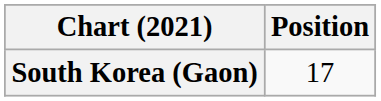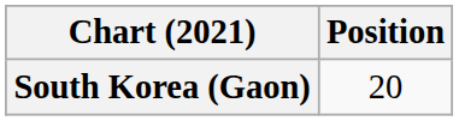 <table class="wikitable plainrowheaders" style="text-align:center">
 <tr>
 <th scope="col">Chart (2021)</th>
 <th scope="col">Position</th>
 </tr>
 <tr>
 <th scope="row">South Korea (Gaon)</th>
-<td>17</td>
+<td>20</td>
 </tr>
 </table>
